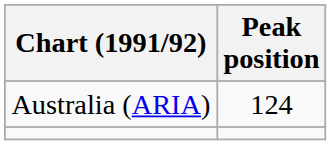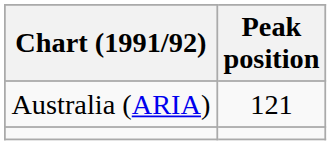 <table class="wikitable">
 <tr>
 <th align="center">Chart (1991/92)</th>
 <th align="center">Peak<br>position</th>
 </tr>
 <tr>
 <td align="left">Australia (<a href='#'>ARIA</a>)</td>
-<td align="center">124</td>
+<td align="center">121</td>
 </tr>
 <tr>
 <td></td>
 </tr>
 </table>
